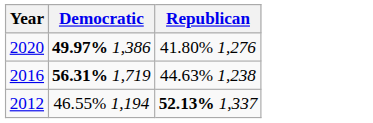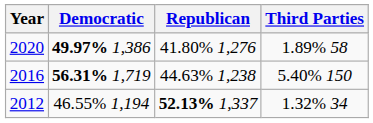 <table class="wikitable"  style="float:center; margin:1em; font-size:95%;">
 <tr style="background:lightgrey;">
 <th>Year</th>
 <th><a href='#'>Democratic</a></th>
 <th><a href='#'>Republican</a></th>
+<th><a href='#'>Third Parties</a></th>
 </tr>
 <tr>
 <td align="center" ><a href='#'>2020</a></td>
 <td align="center" ><strong>49.97%</strong> <em>1,386</em></td>
 <td align="center" >41.80% <em>1,276</em></td>
+<td align="center" >1.89% <em>58</em></td>
 </tr>
 <tr>
 <td align="center" ><a href='#'>2016</a></td>
 <td align="center" ><strong>56.31%</strong> <em>1,719</em></td>
 <td align="center" >44.63% <em>1,238</em></td>
+<td align="center" >5.40% <em>150</em></td>
 </tr>
 <tr>
 <td align="center" ><a href='#'>2012</a></td>
 <td align="center" >46.55% <em>1,194</em></td>
 <td align="center" ><strong>52.13%</strong> <em>1,337</em></td>
+<td align="center" >1.32% <em>34</em></td>
 </tr>
 </table>
